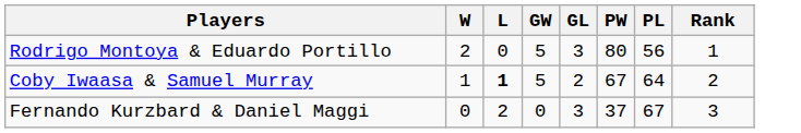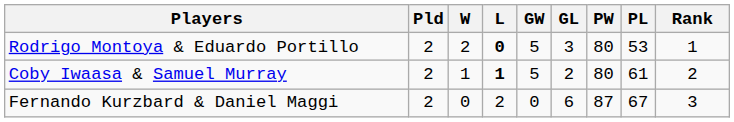 <table class=wikitable style="text-align:center">
 <tr>
 <th width=300>Players</th>
+<th width=20>Pld</th>
 <th width=20>W</th>
 <th width=20>L</th>
 <th width=20>GW</th>
 <th width=20>GL</th>
 <th width=20>PW</th>
 <th width=20>PL</th>
 <th width=50>Rank</th>
 </tr>
 <tr>
 <td align=left> <a href='#'>Rodrigo Montoya</a> & Eduardo Portillo</td>
 <td>2</td>
-<td>0</td>
+<td>2</td>
+<td><strong>0</strong></td>
 <td>5</td>
 <td>3</td>
 <td>80</td>
-<td>56</td>
+<td>53</td>
 <td>1</td>
 </tr>
 <tr>
 <td align=left> <a href='#'>Coby Iwaasa</a> & <a href='#'>Samuel Murray</a></td>
+<td>2</td>
 <td>1</td>
 <td><strong>1</strong></td>
 <td>5</td>
 <td>2</td>
-<td>67</td>
-<td>64</td>
+<td>80</td>
+<td>61</td>
 <td>2</td>
 </tr>
 <tr>
 <td align=left> Fernando Kurzbard & Daniel Maggi</td>
+<td>2</td>
 <td>0</td>
 <td>2</td>
 <td>0</td>
-<td>3</td>
-<td>37</td>
+<td>6</td>
+<td>87</td>
 <td>67</td>
 <td>3</td>
 </tr>
 </table>
